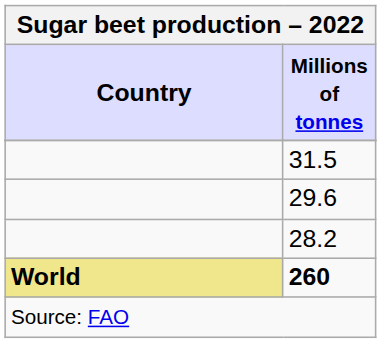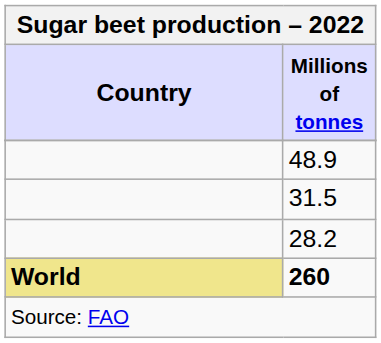 <table class="wikitable" style="float:right; clear:left; width:15em;">
 <tr>
 <th colspan=2>Sugar beet production – 2022</th>
 </tr>
 <tr>
 <th style="background:#ddf; width:75%;">Country</th>
 <th style="background:#ddf; width:25%; text-align:center;"><small>Millions of <a href='#'>tonnes</a></small></th>
 </tr>
 <tr>
 </tr>
 <tr>
 <td></td>
-<td>31.5</td>
+<td>48.9</td>
 </tr>
 <tr>
 <td></td>
-<td>29.6</td>
+<td>31.5</td>
 </tr>
 <tr>
 <td></td>
 <td>28.2</td>
 </tr>
 <tr>
 <td style="background: khaki;"><strong>World</strong></td>
 <td><strong>260</strong></td>
 </tr>
 <tr>
 <td colspan=2><small>Source: <a href='#'>FAO</a></small></td>
 </tr>
 </table>
